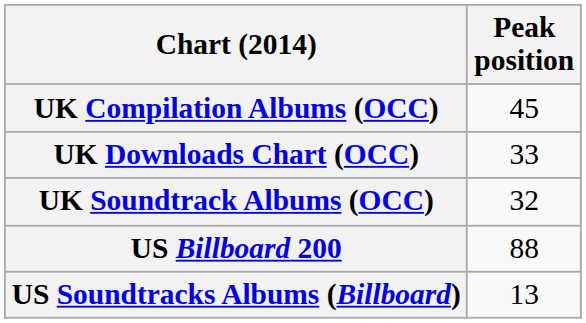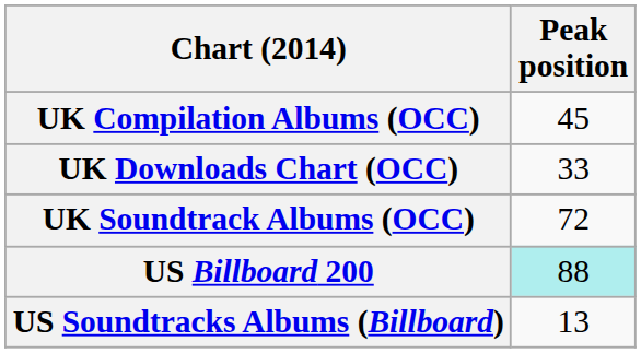 <table class="wikitable plainrowheaders sortable">
 <tr>
 <th>Chart (2014)</th>
 <th>Peak<br>position</th>
 </tr>
 <tr>
 <th scope="row">UK <a href='#'>Compilation Albums</a> (<a href='#'>OCC</a>)</th>
 <td align="center">45</td>
 </tr>
 <tr>
 <th scope="row">UK <a href='#'>Downloads Chart</a> (<a href='#'>OCC</a>)</th>
 <td align="center">33</td>
 </tr>
 <tr>
 <th scope="row">UK <a href='#'>Soundtrack Albums</a> (<a href='#'>OCC</a>)</th>
-<td align="center">32</td>
+<td align="center">72</td>
 </tr>
 <tr>
 <th scope="row">US <a href='#'><em>Billboard</em> 200</a></th>
-<td align="center">88</td>
+<td align="center" style="background: paleturquoise;">88</td>
 </tr>
 <tr>
 <th scope="row">US <a href='#'>Soundtracks Albums</a> (<em><a href='#'>Billboard</a></em>)</th>
 <td align="center">13</td>
 </tr>
 </table>
